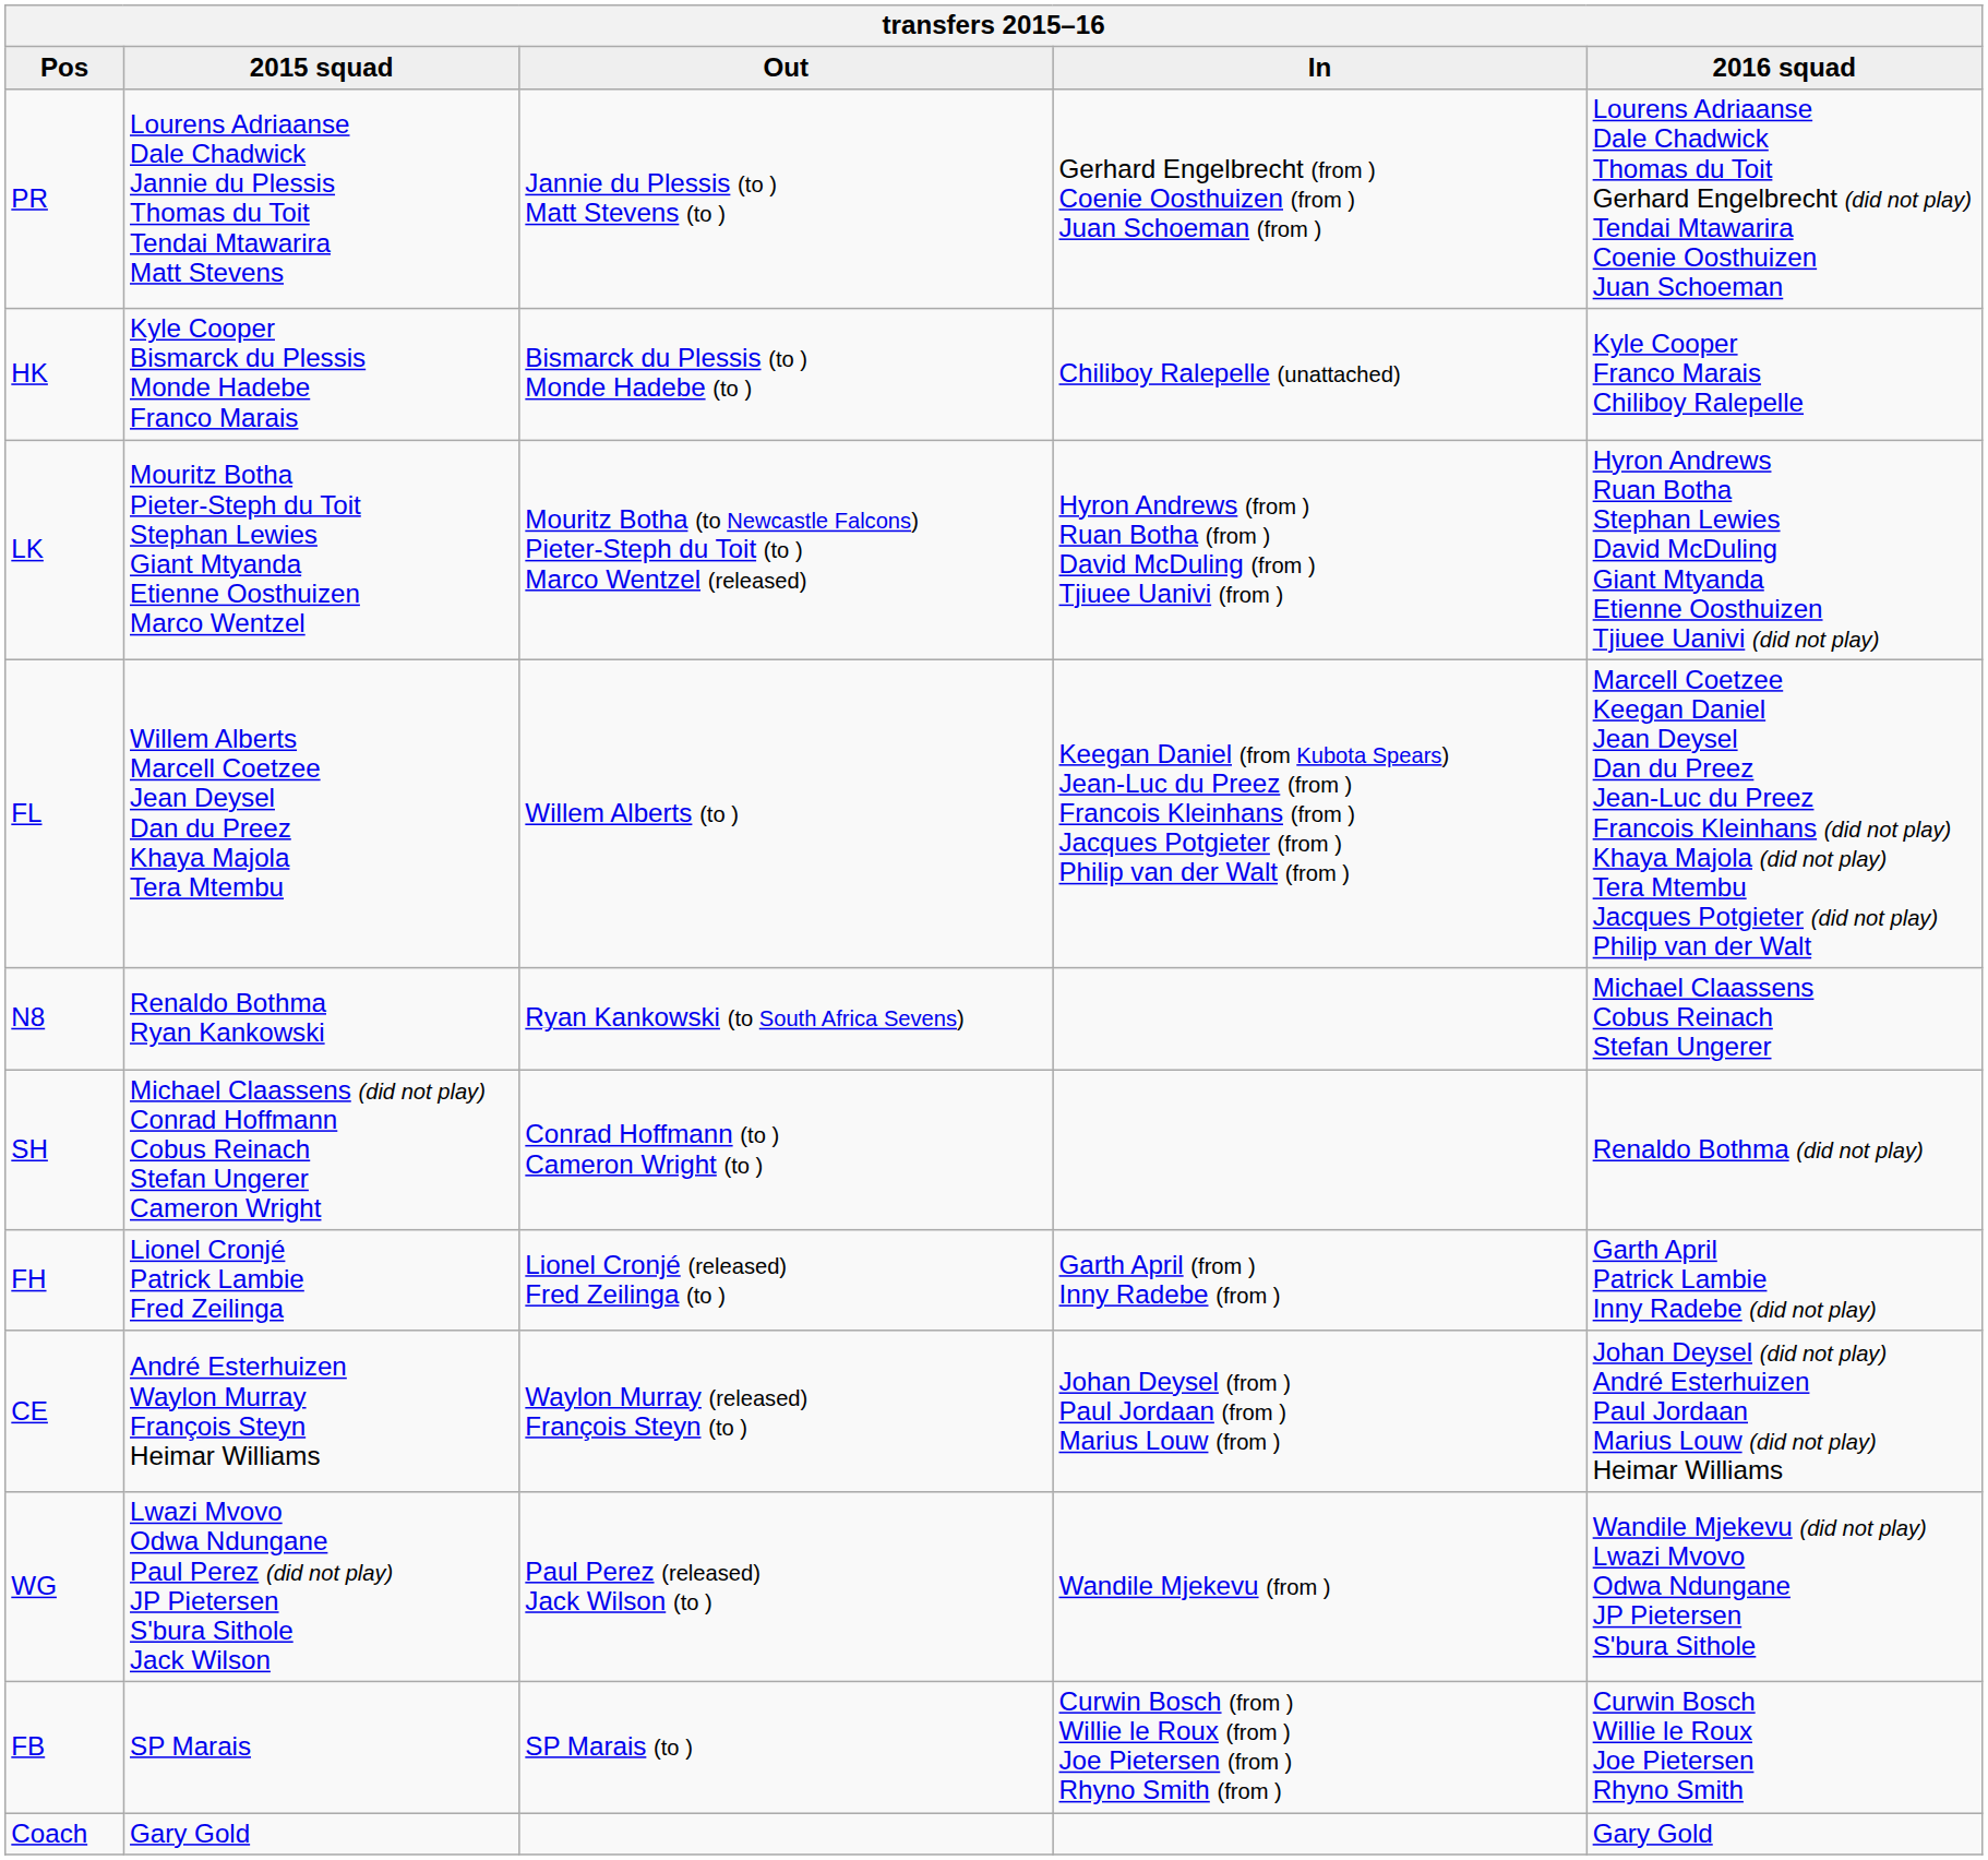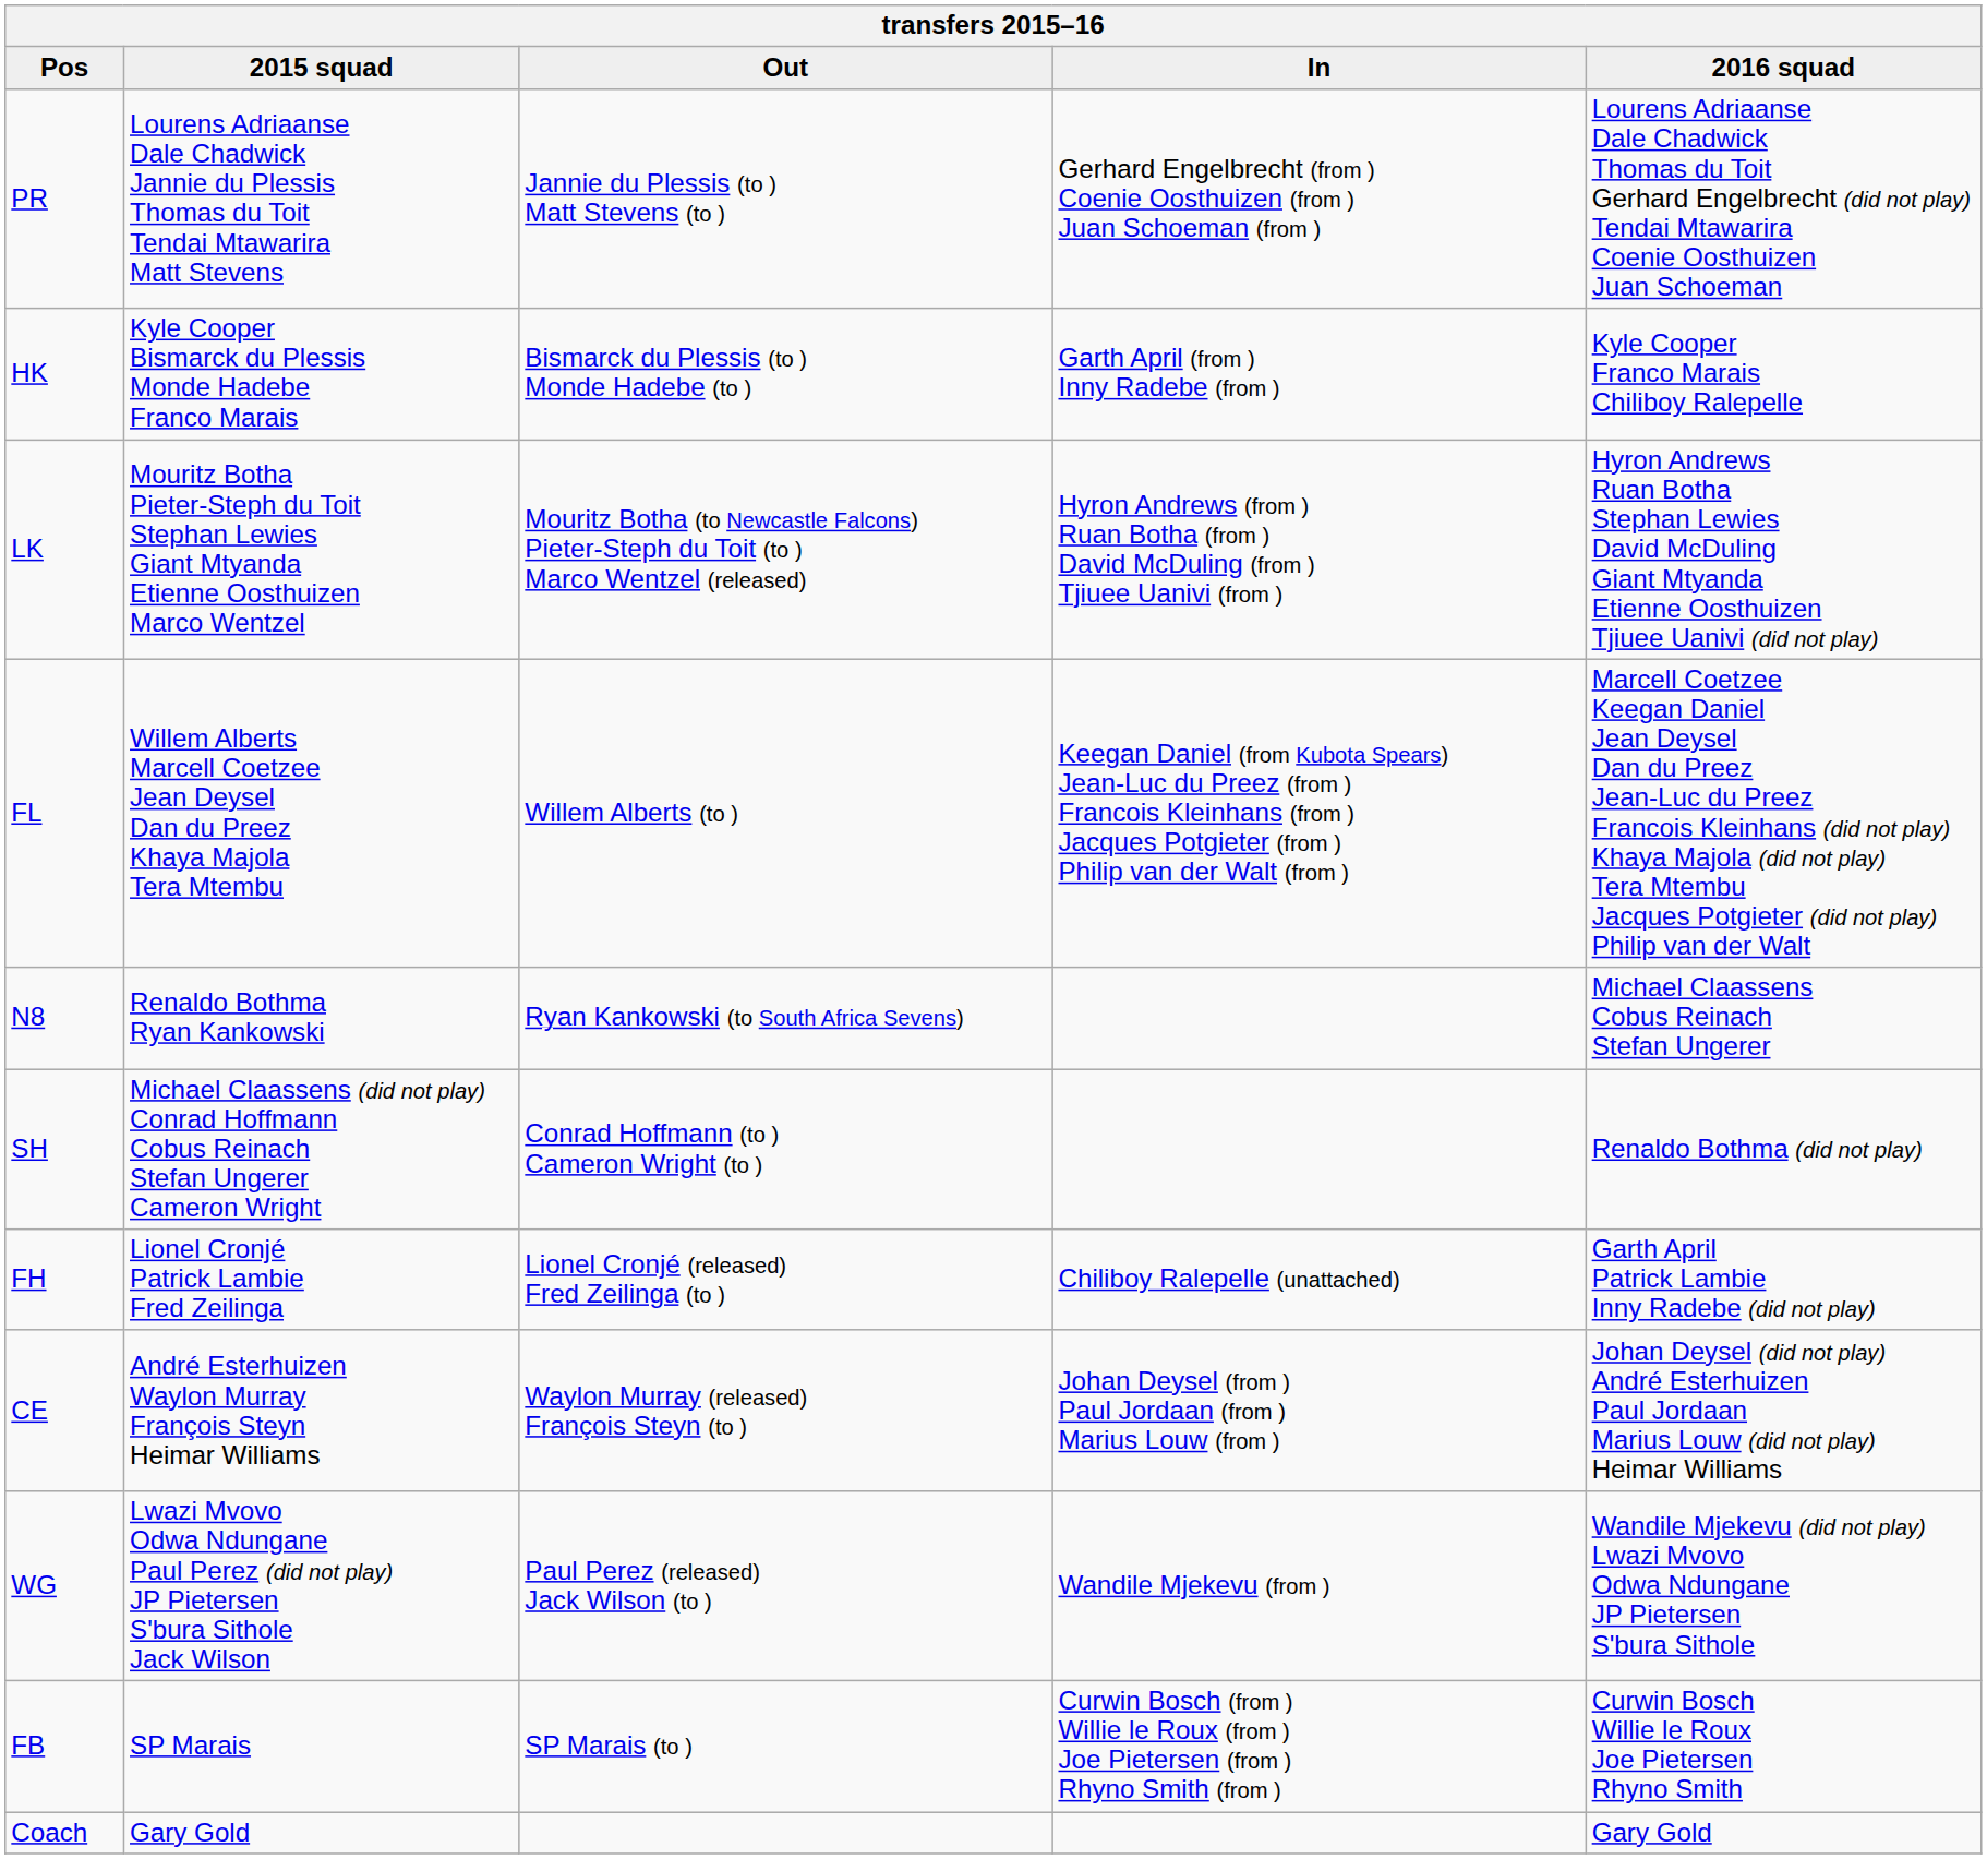 <table class="wikitable" style="text-align: left; width:95%">
 <tr>
 <th colspan="100%" style="text-align:center;"><strong> transfers 2015–16</strong></th>
 </tr>
 <tr>
 <th style="background:#efefef; width:6%;">Pos</th>
 <th style="background:#efefef; width:20%;">2015 squad</th>
 <th style="background:#efefef; width:27%;">Out</th>
 <th style="background:#efefef; width:27%;">In</th>
 <th style="background:#efefef; width:20%;">2016 squad</th>
 </tr>
 <tr>
 <td><a href='#'>PR</a></td>
 <td> <a href='#'>Lourens Adriaanse</a><br><a href='#'>Dale Chadwick</a><br><a href='#'>Jannie du Plessis</a><br><a href='#'>Thomas du Toit</a><br><a href='#'>Tendai Mtawarira</a><br><a href='#'>Matt Stevens</a></td>
 <td>  <a href='#'>Jannie du Plessis</a> <small>(to )</small><br> <a href='#'>Matt Stevens</a> <small>(to )</small></td>
 <td>  Gerhard Engelbrecht <small>(from )</small><br> <a href='#'>Coenie Oosthuizen</a> <small>(from )</small><br> <a href='#'>Juan Schoeman</a> <small>(from )</small></td>
 <td> <a href='#'>Lourens Adriaanse</a><br><a href='#'>Dale Chadwick</a><br><a href='#'>Thomas du Toit</a><br>Gerhard Engelbrecht <small><em>(did not play)</em></small><br><a href='#'>Tendai Mtawarira</a><br><a href='#'>Coenie Oosthuizen</a><br><a href='#'>Juan Schoeman</a></td>
 </tr>
 <tr>
 <td><a href='#'>HK</a></td>
 <td> <a href='#'>Kyle Cooper</a><br><a href='#'>Bismarck du Plessis</a><br><a href='#'>Monde Hadebe</a><br><a href='#'>Franco Marais</a></td>
 <td>  <a href='#'>Bismarck du Plessis</a> <small>(to )</small><br> <a href='#'>Monde Hadebe</a> <small>(to )</small></td>
-<td>  <a href='#'>Chiliboy Ralepelle</a> <small>(unattached)</small></td>
+<td>  <a href='#'>Garth April</a> <small>(from )</small><br> <a href='#'>Inny Radebe</a> <small>(from )</small></td>
 <td> <a href='#'>Kyle Cooper</a><br><a href='#'>Franco Marais</a><br><a href='#'>Chiliboy Ralepelle</a></td>
 </tr>
 <tr>
 <td><a href='#'>LK</a></td>
 <td> <a href='#'>Mouritz Botha</a><br><a href='#'>Pieter-Steph du Toit</a><br><a href='#'>Stephan Lewies</a><br><a href='#'>Giant Mtyanda</a><br><a href='#'>Etienne Oosthuizen</a><br><a href='#'>Marco Wentzel</a></td>
 <td>   <a href='#'>Mouritz Botha</a> <small>(to  <a href='#'>Newcastle Falcons</a>)</small><br> <a href='#'>Pieter-Steph du Toit</a> <small>(to )</small><br> <a href='#'>Marco Wentzel</a> <small>(released)</small></td>
 <td>  <a href='#'>Hyron Andrews</a> <small>(from )</small><br> <a href='#'>Ruan Botha</a> <small>(from )</small><br> <a href='#'>David McDuling</a> <small>(from )</small><br> <a href='#'>Tjiuee Uanivi</a> <small>(from )</small></td>
 <td> <a href='#'>Hyron Andrews</a><br><a href='#'>Ruan Botha</a><br><a href='#'>Stephan Lewies</a><br><a href='#'>David McDuling</a><br><a href='#'>Giant Mtyanda</a><br><a href='#'>Etienne Oosthuizen</a><br><a href='#'>Tjiuee Uanivi</a> <small><em>(did not play)</em></small></td>
 </tr>
 <tr>
 <td><a href='#'>FL</a></td>
 <td> <a href='#'>Willem Alberts</a><br><a href='#'>Marcell Coetzee</a><br><a href='#'>Jean Deysel</a><br><a href='#'>Dan du Preez</a><br><a href='#'>Khaya Majola</a><br><a href='#'>Tera Mtembu</a></td>
 <td>  <a href='#'>Willem Alberts</a> <small>(to )</small></td>
 <td>  <a href='#'>Keegan Daniel</a> <small>(from  <a href='#'>Kubota Spears</a>)</small><br> <a href='#'>Jean-Luc du Preez</a> <small>(from )</small><br> <a href='#'>Francois Kleinhans</a> <small>(from )</small><br> <a href='#'>Jacques Potgieter</a> <small>(from )</small><br> <a href='#'>Philip van der Walt</a> <small>(from )</small></td>
 <td> <a href='#'>Marcell Coetzee</a><br><a href='#'>Keegan Daniel</a><br><a href='#'>Jean Deysel</a><br><a href='#'>Dan du Preez</a><br><a href='#'>Jean-Luc du Preez</a><br><a href='#'>Francois Kleinhans</a> <small><em>(did not play)</em></small><br><a href='#'>Khaya Majola</a> <small><em>(did not play)</em></small><br><a href='#'>Tera Mtembu</a><br><a href='#'>Jacques Potgieter</a> <small><em>(did not play)</em></small><br><a href='#'>Philip van der Walt</a></td>
 </tr>
 <tr>
 <td><a href='#'>N8</a></td>
 <td> <a href='#'>Renaldo Bothma</a><br><a href='#'>Ryan Kankowski</a></td>
 <td>  <a href='#'>Ryan Kankowski</a> <small>(to <a href='#'>South Africa Sevens</a>)</small></td>
 <td></td>
 <td> <a href='#'>Michael Claassens</a><br><a href='#'>Cobus Reinach</a><br><a href='#'>Stefan Ungerer</a></td>
 </tr>
 <tr>
 <td><a href='#'>SH</a></td>
 <td> <a href='#'>Michael Claassens</a> <small><em>(did not play)</em></small><br><a href='#'>Conrad Hoffmann</a><br><a href='#'>Cobus Reinach</a><br><a href='#'>Stefan Ungerer</a><br><a href='#'>Cameron Wright</a></td>
 <td>  <a href='#'>Conrad Hoffmann</a> <small>(to )</small><br> <a href='#'>Cameron Wright</a> <small>(to )</small></td>
 <td></td>
 <td> <a href='#'>Renaldo Bothma</a> <small><em>(did not play)</em></small></td>
 </tr>
 <tr>
 <td><a href='#'>FH</a></td>
 <td> <a href='#'>Lionel Cronjé</a><br><a href='#'>Patrick Lambie</a><br><a href='#'>Fred Zeilinga</a></td>
 <td>  <a href='#'>Lionel Cronjé</a> <small>(released)</small><br> <a href='#'>Fred Zeilinga</a> <small>(to )</small></td>
-<td>  <a href='#'>Garth April</a> <small>(from )</small><br> <a href='#'>Inny Radebe</a> <small>(from )</small></td>
+<td>  <a href='#'>Chiliboy Ralepelle</a> <small>(unattached)</small></td>
 <td> <a href='#'>Garth April</a><br><a href='#'>Patrick Lambie</a><br><a href='#'>Inny Radebe</a> <small><em>(did not play)</em></small></td>
 </tr>
 <tr>
 <td><a href='#'>CE</a></td>
 <td> <a href='#'>André Esterhuizen</a><br><a href='#'>Waylon Murray</a><br><a href='#'>François Steyn</a><br>Heimar Williams</td>
 <td>  <a href='#'>Waylon Murray</a> <small>(released)</small><br> <a href='#'>François Steyn</a> <small>(to )</small></td>
 <td>  <a href='#'>Johan Deysel</a> <small>(from )</small><br> <a href='#'>Paul Jordaan</a> <small>(from )</small><br> <a href='#'>Marius Louw</a> <small>(from )</small></td>
 <td> <a href='#'>Johan Deysel</a> <small><em>(did not play)</em></small><br><a href='#'>André Esterhuizen</a><br><a href='#'>Paul Jordaan</a><br><a href='#'>Marius Louw</a> <small><em>(did not play)</em></small><br>Heimar Williams</td>
 </tr>
 <tr>
 <td><a href='#'>WG</a></td>
 <td> <a href='#'>Lwazi Mvovo</a><br><a href='#'>Odwa Ndungane</a><br><a href='#'>Paul Perez</a> <small><em>(did not play)</em></small><br><a href='#'>JP Pietersen</a><br><a href='#'>S'bura Sithole</a><br><a href='#'>Jack Wilson</a></td>
 <td>  <a href='#'>Paul Perez</a> <small>(released)</small><br> <a href='#'>Jack Wilson</a> <small>(to )</small></td>
 <td>  <a href='#'>Wandile Mjekevu</a> <small>(from )</small></td>
 <td> <a href='#'>Wandile Mjekevu</a> <small><em>(did not play)</em></small><br><a href='#'>Lwazi Mvovo</a><br><a href='#'>Odwa Ndungane</a><br><a href='#'>JP Pietersen</a><br><a href='#'>S'bura Sithole</a></td>
 </tr>
 <tr>
 <td><a href='#'>FB</a></td>
 <td> <a href='#'>SP Marais</a></td>
 <td>  <a href='#'>SP Marais</a> <small>(to )</small></td>
 <td>  <a href='#'>Curwin Bosch</a> <small>(from )</small><br> <a href='#'>Willie le Roux</a> <small>(from )</small><br> <a href='#'>Joe Pietersen</a> <small>(from )</small><br> <a href='#'>Rhyno Smith</a> <small>(from )</small></td>
 <td> <a href='#'>Curwin Bosch</a><br><a href='#'>Willie le Roux</a><br><a href='#'>Joe Pietersen</a><br><a href='#'>Rhyno Smith</a></td>
 </tr>
 <tr>
 <td><a href='#'>Coach</a></td>
 <td> <a href='#'>Gary Gold</a></td>
 <td></td>
 <td></td>
 <td> <a href='#'>Gary Gold</a></td>
 </tr>
 </table>
